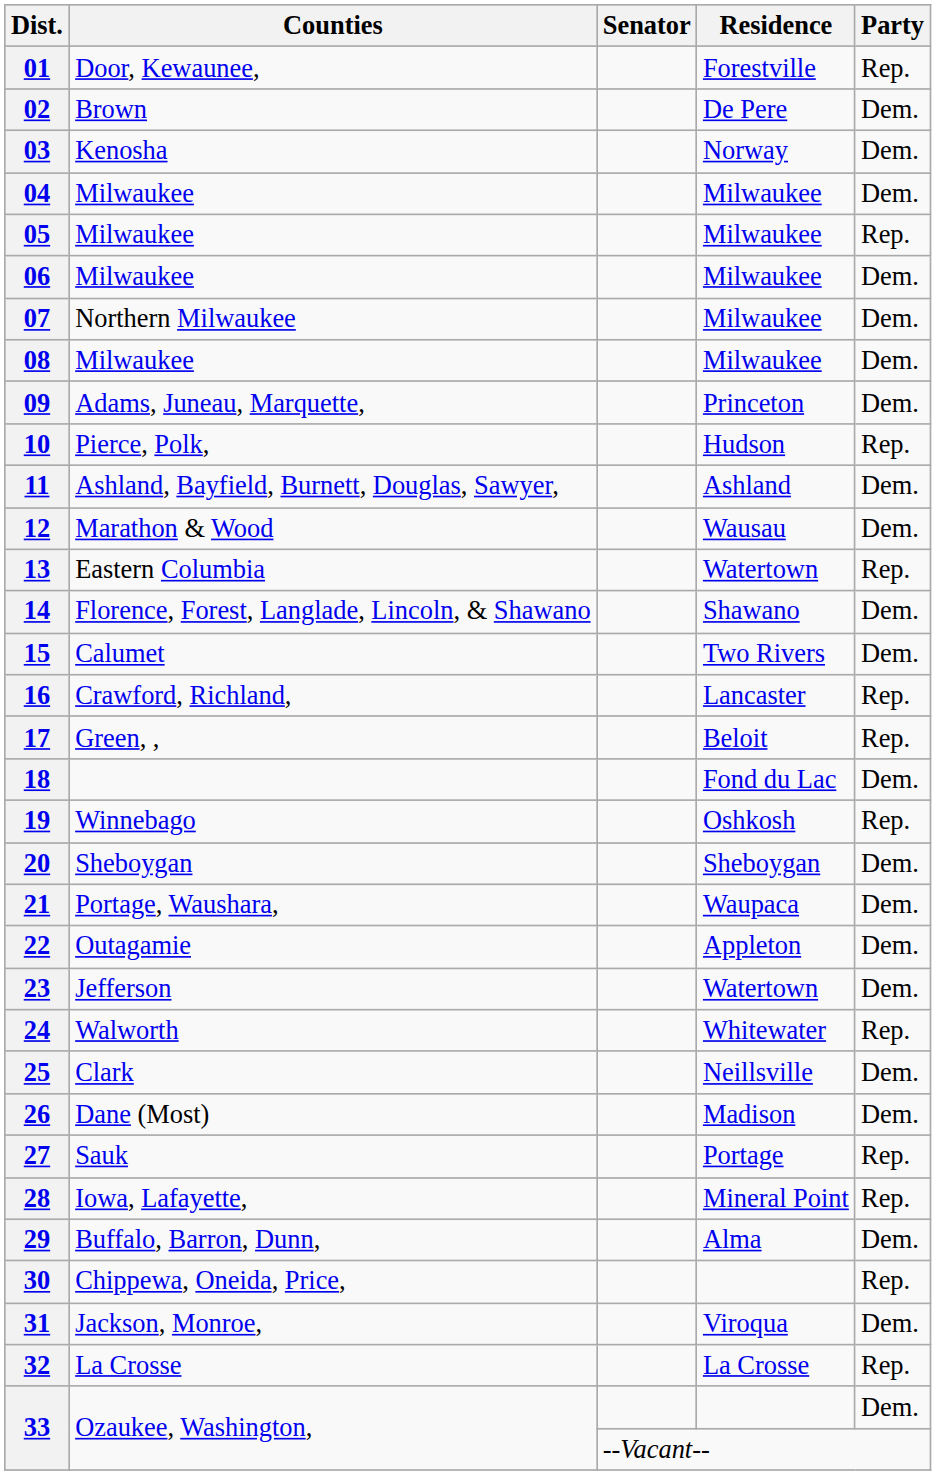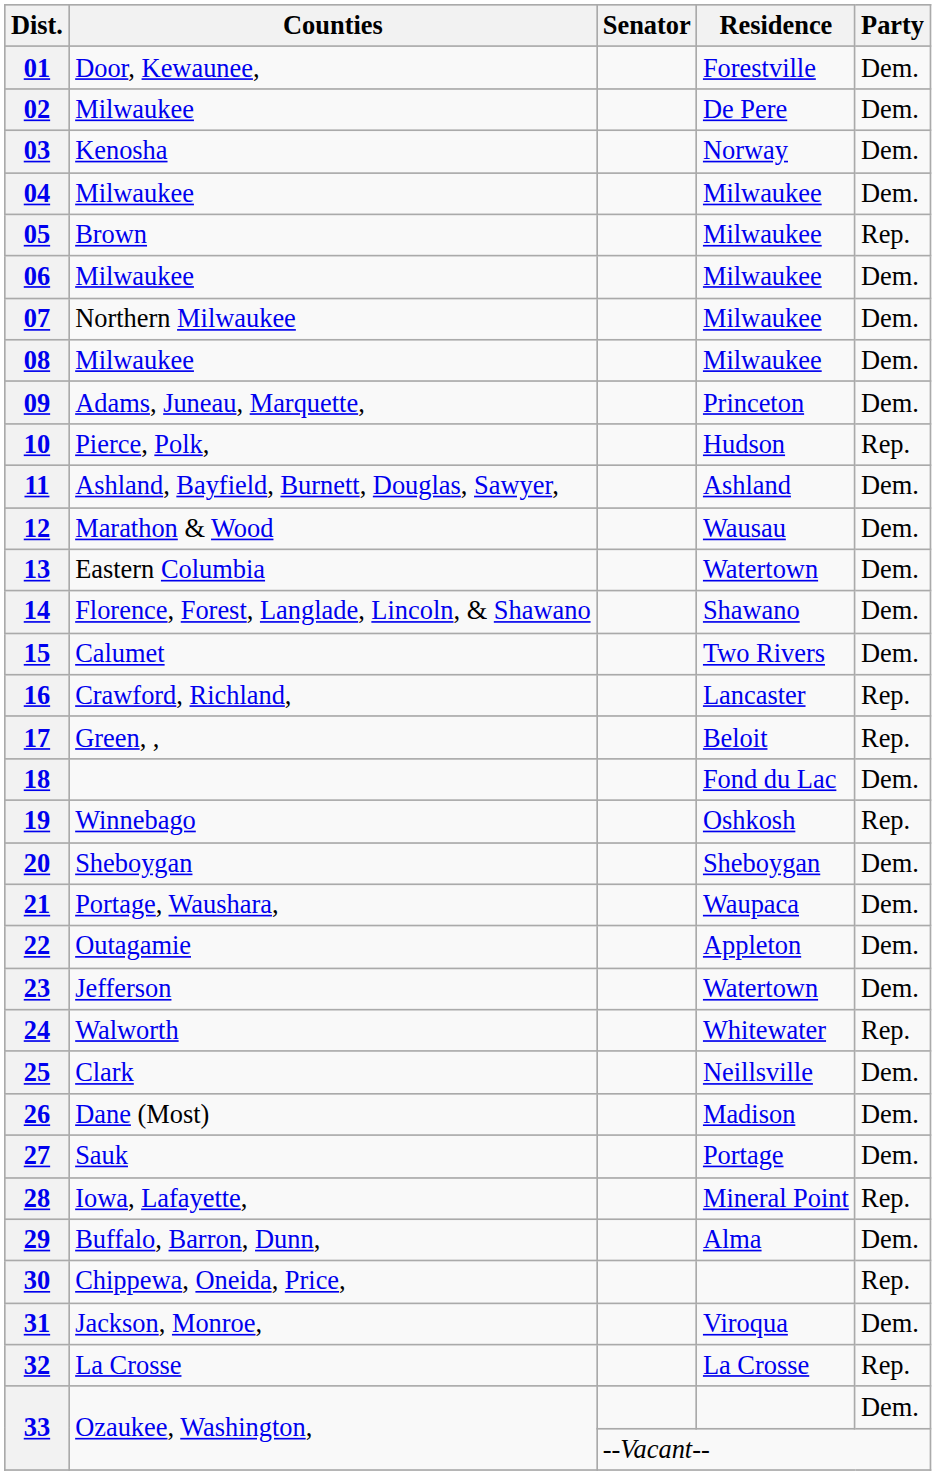 <table class="wikitable sortable">
 <tr>
 <th>Dist.</th>
 <th>Counties</th>
 <th>Senator</th>
 <th>Residence</th>
 <th>Party</th>
 </tr>
 <tr>
 <th><a href='#'>01</a></th>
 <td><a href='#'>Door</a>, <a href='#'>Kewaunee</a>, </td>
 <td></td>
 <td><a href='#'>Forestville</a></td>
-<td>Rep.</td>
+<td>Dem.</td>
 </tr>
 <tr>
 <th><a href='#'>02</a></th>
-<td><a href='#'>Brown</a> </td>
+<td><a href='#'>Milwaukee</a> </td>
 <td></td>
 <td><a href='#'>De Pere</a></td>
 <td>Dem.</td>
 </tr>
 <tr>
 <th><a href='#'>03</a></th>
 <td><a href='#'>Kenosha</a> </td>
 <td></td>
 <td><a href='#'>Norway</a></td>
 <td>Dem.</td>
 </tr>
 <tr>
 <th><a href='#'>04</a></th>
 <td><a href='#'>Milwaukee</a> </td>
 <td></td>
 <td><a href='#'>Milwaukee</a></td>
 <td>Dem.</td>
 </tr>
 <tr>
 <th><a href='#'>05</a></th>
-<td><a href='#'>Milwaukee</a> </td>
+<td><a href='#'>Brown</a> </td>
 <td></td>
 <td><a href='#'>Milwaukee</a></td>
 <td>Rep.</td>
 </tr>
 <tr>
 <th><a href='#'>06</a></th>
 <td><a href='#'>Milwaukee</a> </td>
 <td></td>
 <td><a href='#'>Milwaukee</a></td>
 <td>Dem.</td>
 </tr>
 <tr>
 <th><a href='#'>07</a></th>
 <td>Northern <a href='#'>Milwaukee</a> </td>
 <td></td>
 <td><a href='#'>Milwaukee</a></td>
 <td>Dem.</td>
 </tr>
 <tr>
 <th><a href='#'>08</a></th>
 <td><a href='#'>Milwaukee</a> </td>
 <td></td>
 <td><a href='#'>Milwaukee</a></td>
 <td>Dem.</td>
 </tr>
 <tr>
 <th><a href='#'>09</a></th>
 <td><a href='#'>Adams</a>, <a href='#'>Juneau</a>, <a href='#'>Marquette</a>, </td>
 <td></td>
 <td><a href='#'>Princeton</a></td>
 <td>Dem.</td>
 </tr>
 <tr>
 <th><a href='#'>10</a></th>
 <td><a href='#'>Pierce</a>, <a href='#'>Polk</a>, </td>
 <td></td>
 <td><a href='#'>Hudson</a></td>
 <td>Rep.</td>
 </tr>
 <tr>
 <th><a href='#'>11</a></th>
 <td><a href='#'>Ashland</a>, <a href='#'>Bayfield</a>, <a href='#'>Burnett</a>, <a href='#'>Douglas</a>, <a href='#'>Sawyer</a>, </td>
 <td></td>
 <td><a href='#'>Ashland</a></td>
 <td>Dem.</td>
 </tr>
 <tr>
 <th><a href='#'>12</a></th>
 <td><a href='#'>Marathon</a> & <a href='#'>Wood</a></td>
 <td></td>
 <td><a href='#'>Wausau</a></td>
 <td>Dem.</td>
 </tr>
 <tr>
 <th><a href='#'>13</a></th>
 <td>Eastern <a href='#'>Columbia</a> </td>
 <td></td>
 <td><a href='#'>Watertown</a></td>
-<td>Rep.</td>
+<td>Dem.</td>
 </tr>
 <tr>
 <th><a href='#'>14</a></th>
 <td><a href='#'>Florence</a>, <a href='#'>Forest</a>, <a href='#'>Langlade</a>, <a href='#'>Lincoln</a>, & <a href='#'>Shawano</a></td>
 <td></td>
 <td><a href='#'>Shawano</a></td>
 <td>Dem.</td>
 </tr>
 <tr>
 <th><a href='#'>15</a></th>
 <td><a href='#'>Calumet</a> </td>
 <td></td>
 <td><a href='#'>Two Rivers</a></td>
 <td>Dem.</td>
 </tr>
 <tr>
 <th><a href='#'>16</a></th>
 <td><a href='#'>Crawford</a>, <a href='#'>Richland</a>, </td>
 <td></td>
 <td><a href='#'>Lancaster</a></td>
 <td>Rep.</td>
 </tr>
 <tr>
 <th><a href='#'>17</a></th>
 <td><a href='#'>Green</a>, , </td>
 <td></td>
 <td><a href='#'>Beloit</a></td>
 <td>Rep.</td>
 </tr>
 <tr>
 <th><a href='#'>18</a></th>
 <td></td>
 <td></td>
 <td><a href='#'>Fond du Lac</a></td>
 <td>Dem.</td>
 </tr>
 <tr>
 <th><a href='#'>19</a></th>
 <td><a href='#'>Winnebago</a></td>
 <td></td>
 <td><a href='#'>Oshkosh</a></td>
 <td>Rep.</td>
 </tr>
 <tr>
 <th><a href='#'>20</a></th>
 <td><a href='#'>Sheboygan</a></td>
 <td></td>
 <td><a href='#'>Sheboygan</a></td>
 <td>Dem.</td>
 </tr>
 <tr>
 <th><a href='#'>21</a></th>
 <td><a href='#'>Portage</a>, <a href='#'>Waushara</a>, </td>
 <td></td>
 <td><a href='#'>Waupaca</a></td>
 <td>Dem.</td>
 </tr>
 <tr>
 <th><a href='#'>22</a></th>
 <td><a href='#'>Outagamie</a> </td>
 <td></td>
 <td><a href='#'>Appleton</a></td>
 <td>Dem.</td>
 </tr>
 <tr>
 <th><a href='#'>23</a></th>
 <td><a href='#'>Jefferson</a> </td>
 <td></td>
 <td><a href='#'>Watertown</a></td>
 <td>Dem.</td>
 </tr>
 <tr>
 <th><a href='#'>24</a></th>
 <td><a href='#'>Walworth</a> </td>
 <td></td>
 <td><a href='#'>Whitewater</a></td>
 <td>Rep.</td>
 </tr>
 <tr>
 <th><a href='#'>25</a></th>
 <td><a href='#'>Clark</a> </td>
 <td></td>
 <td><a href='#'>Neillsville</a></td>
 <td>Dem.</td>
 </tr>
 <tr>
 <th><a href='#'>26</a></th>
 <td><a href='#'>Dane</a> (Most)</td>
 <td></td>
 <td><a href='#'>Madison</a></td>
 <td>Dem.</td>
 </tr>
 <tr>
 <th><a href='#'>27</a></th>
 <td><a href='#'>Sauk</a> </td>
 <td></td>
 <td><a href='#'>Portage</a></td>
-<td>Rep.</td>
+<td>Dem.</td>
 </tr>
 <tr>
 <th><a href='#'>28</a></th>
 <td><a href='#'>Iowa</a>, <a href='#'>Lafayette</a>, </td>
 <td></td>
 <td><a href='#'>Mineral Point</a></td>
 <td>Rep.</td>
 </tr>
 <tr>
 <th><a href='#'>29</a></th>
 <td><a href='#'>Buffalo</a>, <a href='#'>Barron</a>, <a href='#'>Dunn</a>, </td>
 <td></td>
 <td><a href='#'>Alma</a></td>
 <td>Dem.</td>
 </tr>
 <tr>
 <th><a href='#'>30</a></th>
 <td><a href='#'>Chippewa</a>, <a href='#'>Oneida</a>, <a href='#'>Price</a>, </td>
 <td></td>
 <td></td>
 <td>Rep.</td>
 </tr>
 <tr>
 <th><a href='#'>31</a></th>
 <td><a href='#'>Jackson</a>, <a href='#'>Monroe</a>, </td>
 <td></td>
 <td><a href='#'>Viroqua</a></td>
 <td>Dem.</td>
 </tr>
 <tr>
 <th><a href='#'>32</a></th>
 <td><a href='#'>La Crosse</a> </td>
 <td></td>
 <td><a href='#'>La Crosse</a></td>
 <td>Rep.</td>
 </tr>
 <tr>
 <th rowspan="2"><a href='#'>33</a></th>
 <td rowspan="2"><a href='#'>Ozaukee</a>, <a href='#'>Washington</a>, </td>
 <td> </td>
 <td></td>
 <td>Dem.</td>
 </tr>
 <tr>
 <td colspan="3"><em>--Vacant--</em></td>
 </tr>
 </table>
